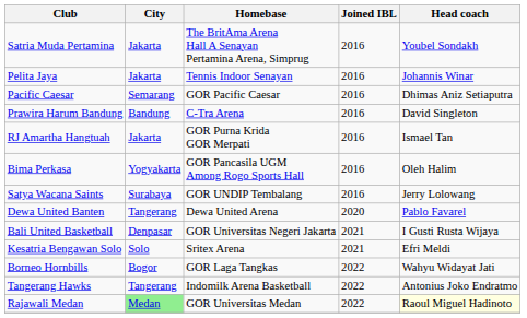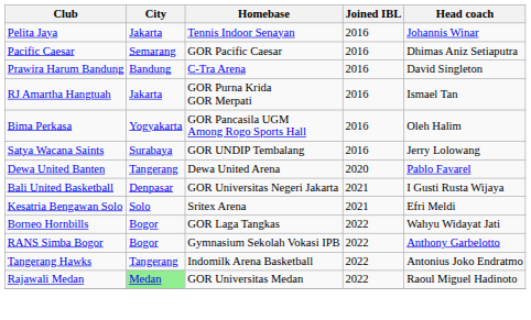 <table class="wikitable">
 <tr>
 <th>Club</th>
 <th>City</th>
 <th>Homebase</th>
 <th>Joined IBL</th>
 <th>Head coach</th>
-</tr>
-<tr>
-<td><a href='#'>Satria Muda Pertamina</a></td>
-<td><a href='#'>Jakarta</a></td>
-<td><a href='#'>The BritAma Arena</a><br><a href='#'>Hall A Senayan</a><br>Pertamina Arena, Simprug</td>
-<td>2016</td>
-<td> <a href='#'>Youbel Sondakh</a></td>
 </tr>
 <tr>
 <td><a href='#'>Pelita Jaya</a></td>
 <td><a href='#'>Jakarta</a></td>
 <td><a href='#'>Tennis Indoor Senayan</a></td>
 <td>2016</td>
 <td> <a href='#'>Johannis Winar</a></td>
 </tr>
 <tr>
 <td><a href='#'>Pacific Caesar</a></td>
 <td><a href='#'>Semarang</a></td>
 <td>GOR Pacific Caesar</td>
 <td>2016</td>
 <td> Dhimas Aniz Setiaputra</td>
 </tr>
 <tr>
 <td><a href='#'>Prawira Harum Bandung</a></td>
 <td><a href='#'>Bandung</a></td>
 <td><a href='#'>C-Tra Arena</a></td>
 <td>2016</td>
 <td> David Singleton</td>
 </tr>
 <tr>
 <td><a href='#'>RJ Amartha Hangtuah</a></td>
 <td><a href='#'>Jakarta</a></td>
 <td>GOR Purna Krida<br>GOR Merpati</td>
 <td>2016</td>
 <td> Ismael Tan</td>
 </tr>
 <tr>
 <td><a href='#'>Bima Perkasa</a></td>
 <td><a href='#'>Yogyakarta</a></td>
 <td>GOR Pancasila UGM<br><a href='#'>Among Rogo Sports Hall</a></td>
 <td>2016</td>
 <td> Oleh Halim</td>
 </tr>
 <tr>
 <td><a href='#'>Satya Wacana Saints</a></td>
 <td><a href='#'>Surabaya</a></td>
 <td>GOR UNDIP Tembalang</td>
 <td>2016</td>
 <td> Jerry Lolowang</td>
 </tr>
 <tr>
 <td><a href='#'>Dewa United Banten</a></td>
 <td><a href='#'>Tangerang</a></td>
 <td>Dewa United Arena</td>
 <td>2020</td>
 <td> <a href='#'>Pablo Favarel</a></td>
 </tr>
 <tr>
 <td><a href='#'>Bali United Basketball</a></td>
 <td><a href='#'>Denpasar</a></td>
 <td>GOR Universitas Negeri Jakarta</td>
 <td>2021</td>
 <td> I Gusti Rusta Wijaya</td>
 </tr>
 <tr>
 <td><a href='#'>Kesatria Bengawan Solo</a></td>
 <td><a href='#'>Solo</a></td>
 <td>Sritex Arena</td>
 <td>2021</td>
 <td> Efri Meldi</td>
 </tr>
 <tr>
 <td><a href='#'>Borneo Hornbills</a></td>
 <td><a href='#'>Bogor</a></td>
 <td>GOR Laga Tangkas</td>
 <td>2022</td>
 <td> Wahyu Widayat Jati</td>
 </tr>
 <tr>
+<td><a href='#'>RANS Simba Bogor</a></td>
+<td><a href='#'>Bogor</a></td>
+<td>Gymnasium Sekolah Vokasi IPB</td>
+<td>2022</td>
+<td> <a href='#'>Anthony Garbelotto</a></td>
+</tr>
+<tr>
 <td><a href='#'>Tangerang Hawks</a></td>
 <td><a href='#'>Tangerang</a></td>
 <td>Indomilk Arena Basketball</td>
 <td>2022</td>
 <td> Antonius Joko Endratmo</td>
 </tr>
 <tr>
 <td><a href='#'>Rajawali Medan</a></td>
 <td style="background: lightgreen;"><a href='#'>Medan</a></td>
 <td>GOR Universitas Medan</td>
 <td>2022</td>
-<td style="background: lightyellow;"> Raoul Miguel Hadinoto</td>
+<td> Raoul Miguel Hadinoto</td>
 </tr>
 <tr>
 </tr>
 </table>
